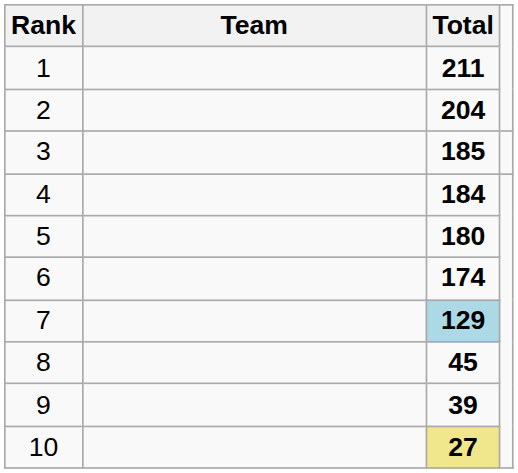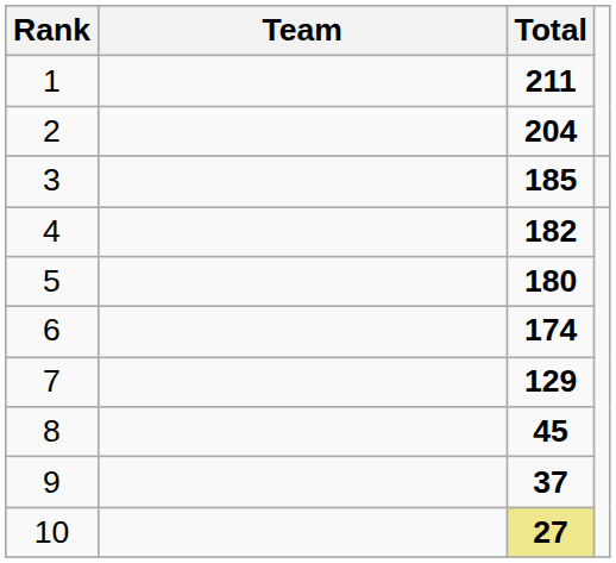 <table class="wikitable" style="text-align: center">
 <tr bgcolor="#efefef">
 <th>Rank</th>
 <th width=200px>Team</th>
 <th>Total</th>
 </tr>
 <tr>
 <td>1</td>
 <td align=left></td>
 <td><strong>211</strong></td>
 </tr>
 <tr>
 <td>2</td>
 <td align=left><em></em></td>
 <td><strong>204</strong></td>
 </tr>
 <tr>
 <td>3</td>
 <td align=left></td>
 <td><strong>185</strong></td>
 <td></td>
 </tr>
 <tr>
 <td>4</td>
 <td align=left></td>
-<td><strong>184</strong></td>
+<td><strong>182</strong></td>
 </tr>
 <tr>
 <td>5</td>
 <td align=left><em></em></td>
 <td><strong>180</strong></td>
 </tr>
 <tr>
 <td>6</td>
 <td align=left></td>
 <td><strong>174</strong></td>
 </tr>
 <tr>
 <td>7</td>
 <td align=left><strong></strong></td>
-<td style="background: lightblue;"><strong>129</strong></td>
+<td><strong>129</strong></td>
 </tr>
 <tr>
 <td>8</td>
 <td align=left></td>
 <td><strong>45</strong></td>
 </tr>
 <tr>
 <td>9</td>
 <td align=left></td>
-<td><strong>39</strong></td>
+<td><strong>37</strong></td>
 </tr>
 <tr>
 <td>10</td>
 <td align=left><em></em></td>
 <td style="background: khaki;"><strong>27</strong></td>
 </tr>
 </table>
